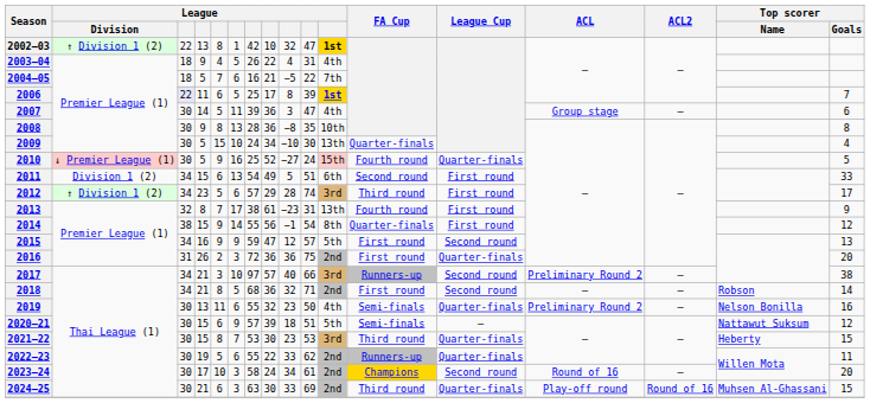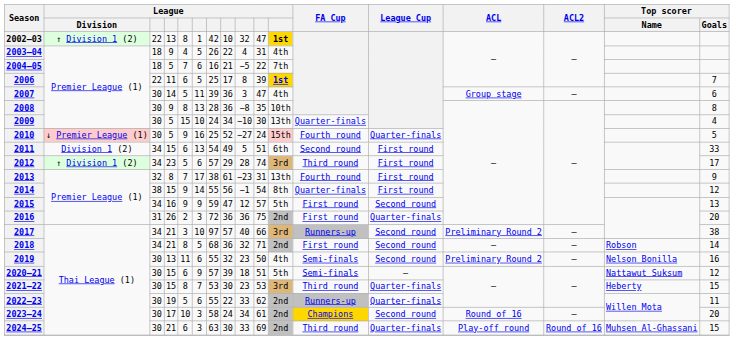 <table class="wikitable" style="text-align: center">
 <tr>
 <th rowspan=2>Season</th>
 <th colspan=10>League</th>
 <th rowspan=2><a href='#'>FA Cup</a></th>
 <th rowspan=2><a href='#'>League Cup</a></th>
 <th rowspan=2><a href='#'>ACL</a></th>
 <th rowspan="2"><a href='#'>ACL2</a></th>
 <th colspan="2">Top scorer</th>
 </tr>
 <tr>
 <th>Division</th>
 <th></th>
 <th></th>
 <th></th>
 <th></th>
 <th></th>
 <th></th>
 <th></th>
 <th></th>
 <th></th>
 <th>Name</th>
 <th>Goals</th>
 </tr>
 <tr>
 <th>2002–03</th>
 <td bgcolor="#DDFFDD">↑ <a href='#'>Division 1</a> (2)</td>
 <td>22</td>
 <td>13</td>
 <td>8</td>
 <td>1</td>
 <td>42</td>
 <td>10</td>
 <td>32</td>
 <td>47</td>
 <td bgcolor=Gold><strong>1st</strong></td>
 <th rowspan="6"></th>
 <th rowspan="7"></th>
 <td rowspan="4">—</td>
 <td rowspan="4">—</td>
 <td></td>
 </tr>
 <tr>
 <th><a href='#'>2003–04</a></th>
 <td rowspan="6"><a href='#'>Premier League</a> (1)</td>
 <td>18</td>
 <td>9</td>
 <td>4</td>
 <td>5</td>
 <td>26</td>
 <td>22</td>
 <td>4</td>
 <td>31</td>
 <td>4th</td>
 <td></td>
 <td></td>
 </tr>
 <tr>
 <th><a href='#'>2004–05</a></th>
 <td>18</td>
 <td>5</td>
 <td>7</td>
 <td>6</td>
 <td>16</td>
 <td>21</td>
 <td>−5</td>
 <td>22</td>
 <td>7th</td>
 <td></td>
 <td></td>
 </tr>
 <tr>
 <th><a href='#'>2006</a></th>
-<td style="background: lavender;">22</td>
+<td>22</td>
 <td>11</td>
 <td>6</td>
 <td>5</td>
 <td>25</td>
 <td>17</td>
 <td>8</td>
 <td>39</td>
 <td bgcolor=Gold><strong><a href='#'>1st</a></strong></td>
 <td align=left> </td>
 <td>7</td>
 </tr>
 <tr>
 <th><a href='#'>2007</a></th>
 <td>30</td>
 <td>14</td>
 <td>5</td>
 <td>11</td>
 <td>39</td>
 <td>36</td>
 <td>3</td>
 <td>47</td>
 <td>4th</td>
 <td><a href='#'>Group stage</a></td>
 <td>—</td>
 <td align="left"> </td>
 <td>6</td>
 </tr>
 <tr>
 <th><a href='#'>2008</a></th>
 <td>30</td>
 <td>9</td>
 <td>8</td>
 <td>13</td>
 <td>28</td>
 <td>36</td>
 <td>−8</td>
 <td>35</td>
 <td>10th</td>
 <td rowspan="9">—</td>
 <td rowspan="9">—</td>
 <td align="left"> </td>
 <td>8</td>
 </tr>
 <tr>
 <th><a href='#'>2009</a></th>
 <td>30</td>
 <td>5</td>
 <td>15</td>
 <td>10</td>
 <td>24</td>
 <td>34</td>
 <td>−10</td>
 <td>30</td>
 <td>13th</td>
 <td><a href='#'>Quarter-finals</a></td>
 <td align=left> </td>
 <td>4</td>
 </tr>
 <tr>
 <th><a href='#'>2010</a></th>
 <td bgcolor="#FFCCCC">↓ <a href='#'>Premier League</a> (1)</td>
 <td>30</td>
 <td>5</td>
 <td>9</td>
 <td>16</td>
 <td>25</td>
 <td>52</td>
 <td>−27</td>
 <td>24</td>
 <td bgcolor="#FFCCCC">15th</td>
 <td><a href='#'>Fourth round</a></td>
 <td><a href='#'>Quarter-finals</a></td>
 <td align=left> </td>
 <td>5</td>
 </tr>
 <tr>
 <th><a href='#'>2011</a></th>
 <td><a href='#'>Division 1</a> (2)</td>
 <td>34</td>
 <td>15</td>
 <td>6</td>
 <td>13</td>
 <td>54</td>
 <td>49</td>
 <td>5</td>
 <td>51</td>
 <td>6th</td>
 <td><a href='#'>Second round</a></td>
 <td><a href='#'>First round</a></td>
 <td align=left rowspan="2"> </td>
 <td>33</td>
 </tr>
 <tr>
 <th><a href='#'>2012</a></th>
 <td bgcolor="#DDFFDD">↑ <a href='#'>Division 1</a> (2)</td>
 <td>34</td>
 <td>23</td>
 <td>5</td>
 <td>6</td>
 <td>57</td>
 <td>29</td>
 <td>28</td>
 <td>74</td>
 <td bgcolor=#deb678>3rd</td>
 <td><a href='#'>Third round</a></td>
 <td><a href='#'>First round</a></td>
 <td>17</td>
 </tr>
 <tr>
 <th><a href='#'>2013</a></th>
 <td rowspan="4"><a href='#'>Premier League</a> (1)</td>
 <td>32</td>
 <td>8</td>
 <td>7</td>
 <td>17</td>
 <td>38</td>
 <td>61</td>
 <td>−23</td>
 <td>31</td>
 <td>13th</td>
 <td><a href='#'>Fourth round</a></td>
 <td><a href='#'>First round</a></td>
 <td align=left> </td>
 <td>9</td>
 </tr>
 <tr>
 <th><a href='#'>2014</a></th>
 <td>38</td>
 <td>15</td>
 <td>9</td>
 <td>14</td>
 <td>55</td>
 <td>56</td>
 <td>−1</td>
 <td>54</td>
 <td>8th</td>
 <td><a href='#'>Quarter-finals</a></td>
 <td><a href='#'>First round</a></td>
 <td align=left> </td>
 <td>12</td>
 </tr>
 <tr>
 <th><a href='#'>2015</a></th>
 <td>34</td>
 <td>16</td>
 <td>9</td>
 <td>9</td>
 <td>59</td>
 <td>47</td>
 <td>12</td>
 <td>57</td>
 <td>5th</td>
 <td><a href='#'>First round</a></td>
 <td><a href='#'>Second round</a></td>
 <td align=left rowspan="3"> </td>
 <td>13</td>
 </tr>
 <tr>
 <th><a href='#'>2016</a></th>
 <td>31</td>
 <td>26</td>
 <td>2</td>
 <td>3</td>
 <td>72</td>
 <td>36</td>
 <td>36</td>
 <td>75</td>
 <td bgcolor=Silver>2nd</td>
 <td><a href='#'>First round</a></td>
 <td><a href='#'>Quarter-finals</a></td>
 <td>20</td>
 </tr>
 <tr>
 <th><a href='#'>2017</a></th>
 <td rowspan="8"><a href='#'>Thai League</a> (1)</td>
 <td>34</td>
 <td>21</td>
 <td>3</td>
 <td>10</td>
 <td>97</td>
 <td>57</td>
 <td>40</td>
 <td>66</td>
 <td bgcolor=#deb678>3rd</td>
 <td bgcolor=silver><a href='#'>Runners-up</a></td>
 <td><a href='#'>Second round</a></td>
 <td><a href='#'>Preliminary Round 2</a></td>
 <td>—</td>
 <td>38</td>
 </tr>
 <tr>
 <th><a href='#'>2018</a></th>
 <td>34</td>
 <td>21</td>
 <td>8</td>
 <td>5</td>
 <td>68</td>
 <td>36</td>
 <td>32</td>
 <td>71</td>
 <td bgcolor=Silver>2nd</td>
 <td><a href='#'>First round</a></td>
 <td><a href='#'>Second round</a></td>
 <td>—</td>
 <td>—</td>
 <td align="left"> <a href='#'>Robson</a></td>
 <td>14</td>
 </tr>
 <tr>
 <th><a href='#'>2019</a></th>
 <td>30</td>
 <td>13</td>
 <td>11</td>
 <td>6</td>
 <td>55</td>
 <td>32</td>
 <td>23</td>
 <td>50</td>
 <td>4th</td>
 <td><a href='#'>Semi-finals</a></td>
-<td><a href='#'>Quarter-finals</a></td>
+<td><a href='#'>Second round</a></td>
 <td><a href='#'>Preliminary Round 2</a></td>
 <td>—</td>
 <td align="left"> <a href='#'>Nelson Bonilla</a></td>
 <td>16</td>
 </tr>
 <tr>
 <th><a href='#'>2020–21</a></th>
 <td>30</td>
 <td>15</td>
 <td>6</td>
 <td>9</td>
 <td>57</td>
 <td>39</td>
 <td>18</td>
 <td>51</td>
 <td>5th</td>
 <td><a href='#'>Semi-finals</a></td>
 <td>—</td>
 <td rowspan="3">—</td>
 <td rowspan="3">—</td>
 <td align="left"> <a href='#'>Nattawut Suksum</a></td>
 <td>12</td>
 </tr>
 <tr>
 <th><a href='#'>2021–22</a></th>
 <td>30</td>
 <td>15</td>
 <td>8</td>
 <td>7</td>
 <td>53</td>
 <td>30</td>
 <td>23</td>
 <td>53</td>
 <td bgcolor= #deb678>3rd</td>
 <td><a href='#'>Third round</a></td>
 <td><a href='#'>Quarter-finals</a></td>
 <td align=left> <a href='#'>Heberty</a></td>
 <td>15</td>
 </tr>
 <tr>
 <th><a href='#'>2022–23</a></th>
 <td>30</td>
 <td>19</td>
 <td>5</td>
 <td>6</td>
 <td>55</td>
 <td>22</td>
 <td>33</td>
 <td>62</td>
 <td bgcolor=silver>2nd</td>
 <td bgcolor=silver><a href='#'>Runners-up</a></td>
 <td><a href='#'>Quarter-finals</a></td>
 <td align=left rowspan="2"> <a href='#'>Willen Mota</a></td>
 <td>11</td>
 </tr>
 <tr>
 <th><a href='#'>2023–24</a></th>
 <td>30</td>
 <td>17</td>
 <td>10</td>
 <td>3</td>
 <td>58</td>
 <td>24</td>
 <td>34</td>
 <td>61</td>
 <td bgcolor=silver>2nd</td>
 <td bgcolor=gold><a href='#'>Champions</a></td>
 <td><a href='#'>Second round</a></td>
 <td><a href='#'>Round of 16</a></td>
 <td>—</td>
 <td>20</td>
 </tr>
 <tr>
 <th><a href='#'>2024–25</a></th>
 <td>30</td>
 <td>21</td>
 <td>6</td>
 <td>3</td>
 <td>63</td>
 <td>30</td>
 <td>33</td>
 <td>69</td>
 <td bgcolor=silver>2nd</td>
 <td><a href='#'>Third round</a></td>
 <td><a href='#'>Quarter-finals</a></td>
 <td><a href='#'>Play-off round</a></td>
 <td><a href='#'>Round of 16</a></td>
 <td align=left> <a href='#'>Muhsen Al-Ghassani</a></td>
 <td>15</td>
 </tr>
 <tr>
 </tr>
 </table>
